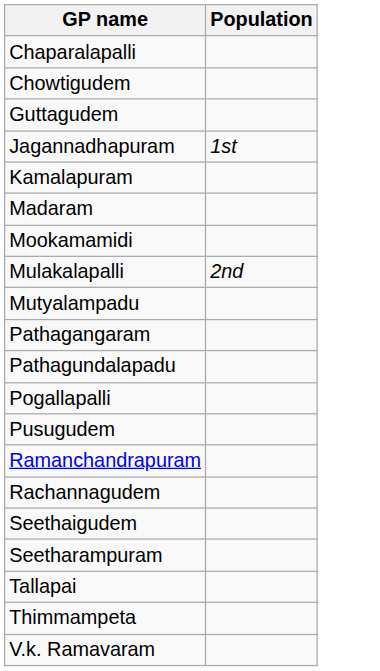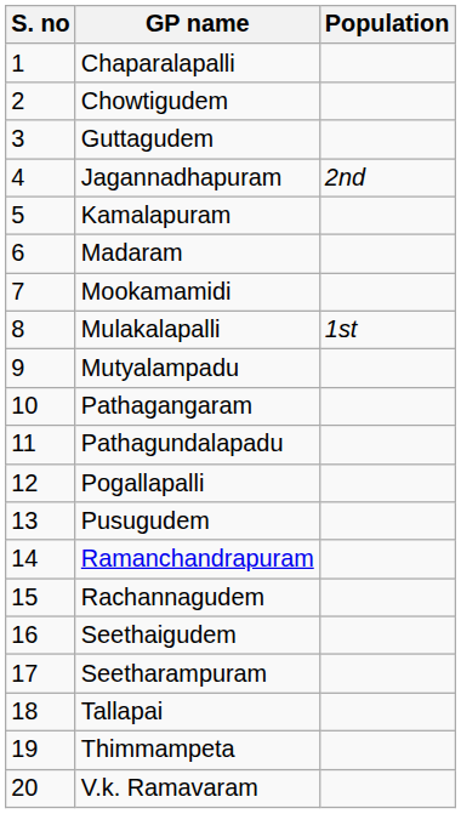 <table class="wikitable sortable mw-collapsible mw-collapsed">
 <tr>
+<th>S. no</th>
 <th>GP name</th>
 <th>Population</th>
 </tr>
 <tr>
+<td>1</td>
 <td>Chaparalapalli</td>
 <td></td>
 </tr>
 <tr>
+<td>2</td>
 <td>Chowtigudem</td>
 <td></td>
 </tr>
 <tr>
+<td>3</td>
 <td>Guttagudem</td>
 <td></td>
 </tr>
 <tr>
+<td>4</td>
 <td>Jagannadhapuram</td>
-<td><em>1st</em></td>
+<td><em>2nd</em></td>
 </tr>
 <tr>
+<td>5</td>
 <td>Kamalapuram</td>
 <td></td>
 </tr>
 <tr>
+<td>6</td>
 <td>Madaram</td>
 <td></td>
 </tr>
 <tr>
+<td>7</td>
 <td>Mookamamidi</td>
 <td></td>
 </tr>
 <tr>
+<td>8</td>
 <td>Mulakalapalli</td>
-<td><em>2nd</em></td>
+<td><em>1st</em></td>
 </tr>
 <tr>
+<td>9</td>
 <td>Mutyalampadu</td>
 <td></td>
 </tr>
 <tr>
+<td>10</td>
 <td>Pathagangaram</td>
 <td></td>
 </tr>
 <tr>
+<td>11</td>
 <td>Pathagundalapadu</td>
 <td></td>
 </tr>
 <tr>
+<td>12</td>
 <td>Pogallapalli</td>
 <td></td>
 </tr>
 <tr>
+<td>13</td>
 <td>Pusugudem</td>
 <td></td>
 </tr>
 <tr>
+<td>14</td>
 <td><a href='#'>Ramanchandrapuram</a></td>
 <td></td>
 </tr>
 <tr>
+<td>15</td>
 <td>Rachannagudem</td>
 <td></td>
 </tr>
 <tr>
+<td>16</td>
 <td>Seethaigudem</td>
 <td></td>
 </tr>
 <tr>
+<td>17</td>
 <td>Seetharampuram</td>
 <td></td>
 </tr>
 <tr>
+<td>18</td>
 <td>Tallapai</td>
 <td></td>
 </tr>
 <tr>
+<td>19</td>
 <td>Thimmampeta</td>
 <td></td>
 </tr>
 <tr>
+<td>20</td>
 <td>V.k. Ramavaram</td>
 <td></td>
 </tr>
 </table>
